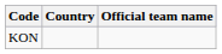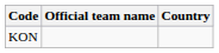 <table class="wikitable">
 <tr style="background:#ccccff;">
 <th>Code</th>
+<th>Official team name</th>
 <th>Country</th>
-<th>Official team name</th>
 </tr>
 <tr>
 <td>KON</td>
 <td></td>
 <td></td>
 </tr>
 </table>
